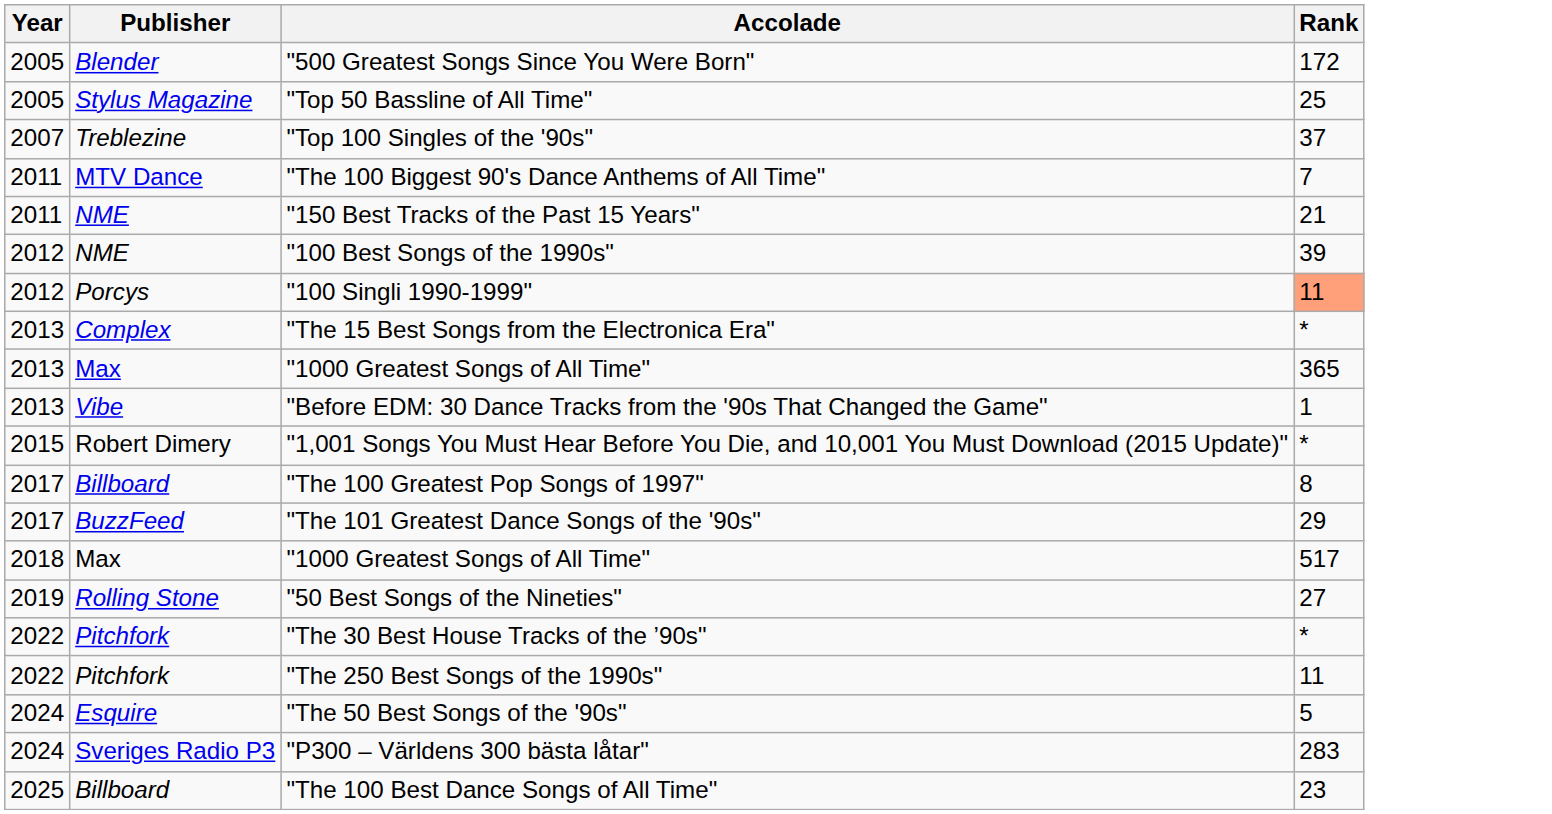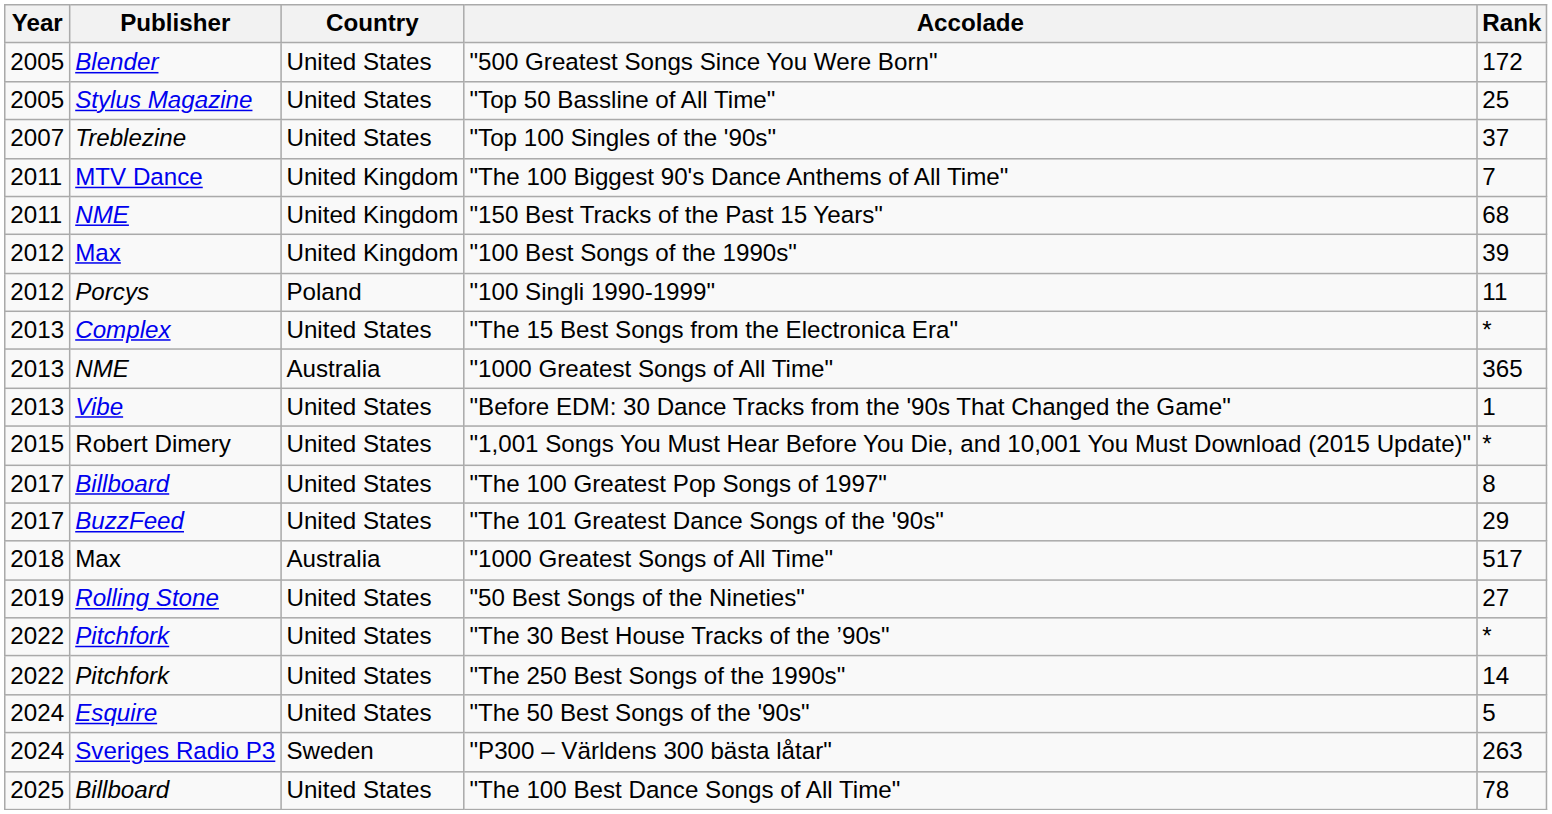 <table class="wikitable">
 <tr>
 <th>Year</th>
 <th>Publisher</th>
+<th>Country</th>
 <th>Accolade</th>
 <th>Rank</th>
 </tr>
 <tr>
 <td>2005</td>
 <td><em><a href='#'>Blender</a></em></td>
+<td>United States</td>
 <td>"500 Greatest Songs Since You Were Born"</td>
 <td>172</td>
 </tr>
 <tr>
 <td>2005</td>
 <td><em><a href='#'>Stylus Magazine</a></em></td>
+<td>United States</td>
 <td>"Top 50 Bassline of All Time"</td>
 <td>25</td>
 </tr>
 <tr>
 <td>2007</td>
 <td><em>Treblezine</em></td>
+<td>United States</td>
 <td>"Top 100 Singles of the '90s"</td>
 <td>37</td>
 </tr>
 <tr>
 <td>2011</td>
 <td><a href='#'>MTV Dance</a></td>
+<td>United Kingdom</td>
 <td>"The 100 Biggest 90's Dance Anthems of All Time"</td>
 <td>7</td>
 </tr>
 <tr>
 <td>2011</td>
 <td><em><a href='#'>NME</a></em></td>
+<td>United Kingdom</td>
 <td>"150 Best Tracks of the Past 15 Years"</td>
-<td>21</td>
+<td>68</td>
 </tr>
 <tr>
 <td>2012</td>
-<td><em>NME</em></td>
+<td><a href='#'>Max</a></td>
+<td>United Kingdom</td>
 <td>"100 Best Songs of the 1990s"</td>
 <td>39</td>
 </tr>
 <tr>
 <td>2012</td>
 <td><em>Porcys</em></td>
+<td>Poland</td>
 <td>"100 Singli 1990-1999"</td>
-<td style="background: lightsalmon;">11</td>
+<td>11</td>
 </tr>
 <tr>
 <td>2013</td>
 <td><em><a href='#'>Complex</a></em></td>
+<td>United States</td>
 <td>"The 15 Best Songs from the Electronica Era"</td>
 <td>*</td>
 </tr>
 <tr>
 <td>2013</td>
-<td><a href='#'>Max</a></td>
+<td><em>NME</em></td>
+<td>Australia</td>
 <td>"1000 Greatest Songs of All Time"</td>
 <td>365</td>
 </tr>
 <tr>
 <td>2013</td>
 <td><em><a href='#'>Vibe</a></em></td>
+<td>United States</td>
 <td>"Before EDM: 30 Dance Tracks from the '90s That Changed the Game"</td>
 <td>1</td>
 </tr>
 <tr>
 <td>2015</td>
 <td>Robert Dimery</td>
+<td>United States</td>
 <td>"1,001 Songs You Must Hear Before You Die, and 10,001 You Must Download (2015 Update)"</td>
 <td>*</td>
 </tr>
 <tr>
 <td>2017</td>
 <td><em><a href='#'>Billboard</a></em></td>
+<td>United States</td>
 <td>"The 100 Greatest Pop Songs of 1997"</td>
 <td>8</td>
 </tr>
 <tr>
 <td>2017</td>
 <td><em><a href='#'>BuzzFeed</a></em></td>
+<td>United States</td>
 <td>"The 101 Greatest Dance Songs of the '90s"</td>
 <td>29</td>
 </tr>
 <tr>
 <td>2018</td>
 <td>Max</td>
+<td>Australia</td>
 <td>"1000 Greatest Songs of All Time"</td>
 <td>517</td>
 </tr>
 <tr>
 <td>2019</td>
 <td><em><a href='#'>Rolling Stone</a></em></td>
+<td>United States</td>
 <td>"50 Best Songs of the Nineties"</td>
 <td>27</td>
 </tr>
 <tr>
 <td>2022</td>
 <td><em><a href='#'>Pitchfork</a></em></td>
+<td>United States</td>
 <td>"The 30 Best House Tracks of the ’90s"</td>
 <td>*</td>
 </tr>
 <tr>
 <td>2022</td>
 <td><em>Pitchfork</em></td>
+<td>United States</td>
 <td>"The 250 Best Songs of the 1990s"</td>
-<td>11</td>
+<td>14</td>
 </tr>
 <tr>
 <td>2024</td>
 <td><em><a href='#'>Esquire</a></em></td>
+<td>United States</td>
 <td>"The 50 Best Songs of the '90s"</td>
 <td>5</td>
 </tr>
 <tr>
 <td>2024</td>
 <td><a href='#'>Sveriges Radio P3</a></td>
+<td>Sweden</td>
 <td>"P300 – Världens 300 bästa låtar"</td>
-<td>283</td>
+<td>263</td>
 </tr>
 <tr>
 <td>2025</td>
 <td><em>Billboard</em></td>
+<td>United States</td>
 <td>"The 100 Best Dance Songs of All Time"</td>
-<td>23</td>
+<td>78</td>
 </tr>
 </table>
